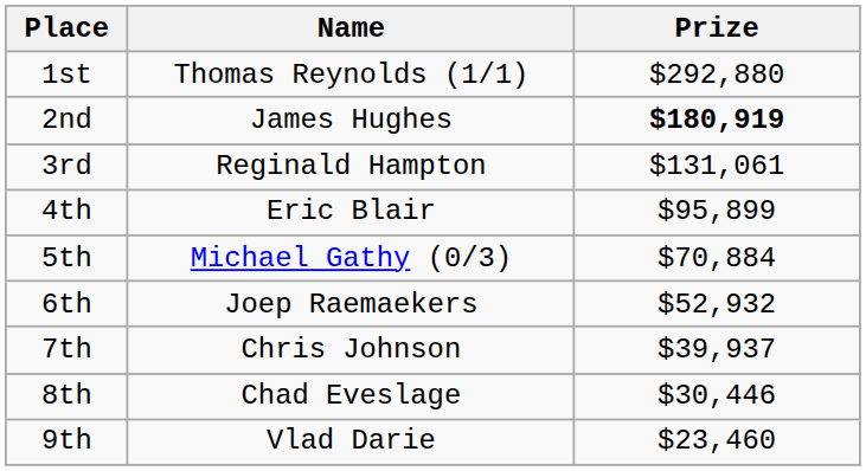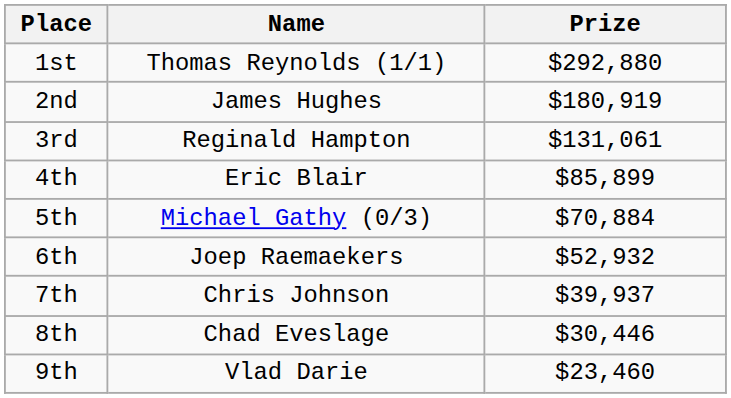 <table class="wikitable">
 <tr>
 <th width="50">Place</th>
 <th width="200">Name</th>
 <th width="125">Prize</th>
 </tr>
 <tr>
 <td align = "center">1st</td>
 <td align = "center">Thomas Reynolds (1/1)</td>
 <td align = "center">$292,880</td>
 </tr>
 <tr>
 <td align = "center">2nd</td>
 <td align = "center">James Hughes</td>
-<td align = "center"><strong>$180,919</strong></td>
+<td align = "center">$180,919</td>
 </tr>
 <tr>
 <td align = "center">3rd</td>
 <td align = "center">Reginald Hampton</td>
 <td align = "center">$131,061</td>
 </tr>
 <tr>
 <td align = "center">4th</td>
 <td align = "center">Eric Blair</td>
-<td align = "center">$95,899</td>
+<td align = "center">$85,899</td>
 </tr>
 <tr>
 <td align = "center">5th</td>
 <td align = "center"><a href='#'>Michael Gathy</a> (0/3)</td>
 <td align = "center">$70,884</td>
 </tr>
 <tr>
 <td align = "center">6th</td>
 <td align = "center">Joep Raemaekers</td>
 <td align = "center">$52,932</td>
 </tr>
 <tr>
 <td align = "center">7th</td>
 <td align = "center">Chris Johnson</td>
 <td align = "center">$39,937</td>
 </tr>
 <tr>
 <td align = "center">8th</td>
 <td align = "center">Chad Eveslage</td>
 <td align = "center">$30,446</td>
 </tr>
 <tr>
 <td align = "center">9th</td>
 <td align = "center">Vlad Darie</td>
 <td align = "center">$23,460</td>
 </tr>
 </table>
